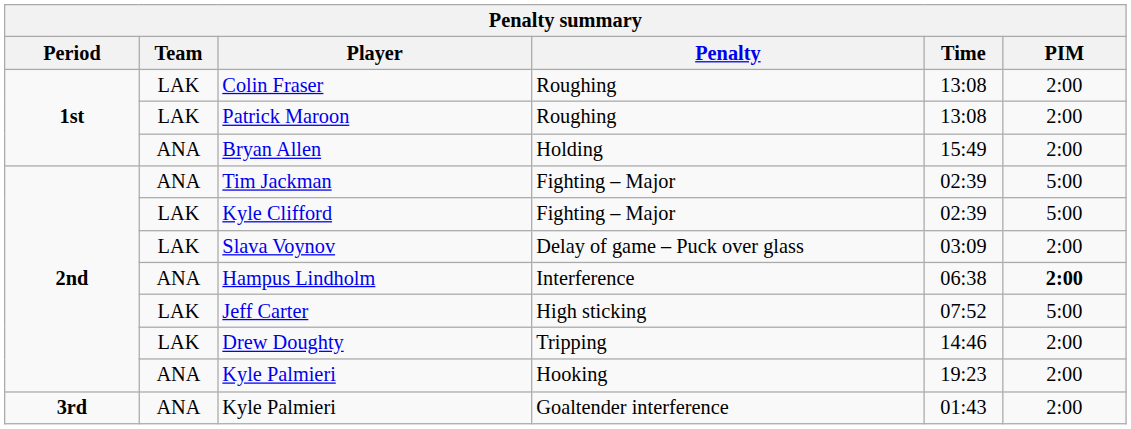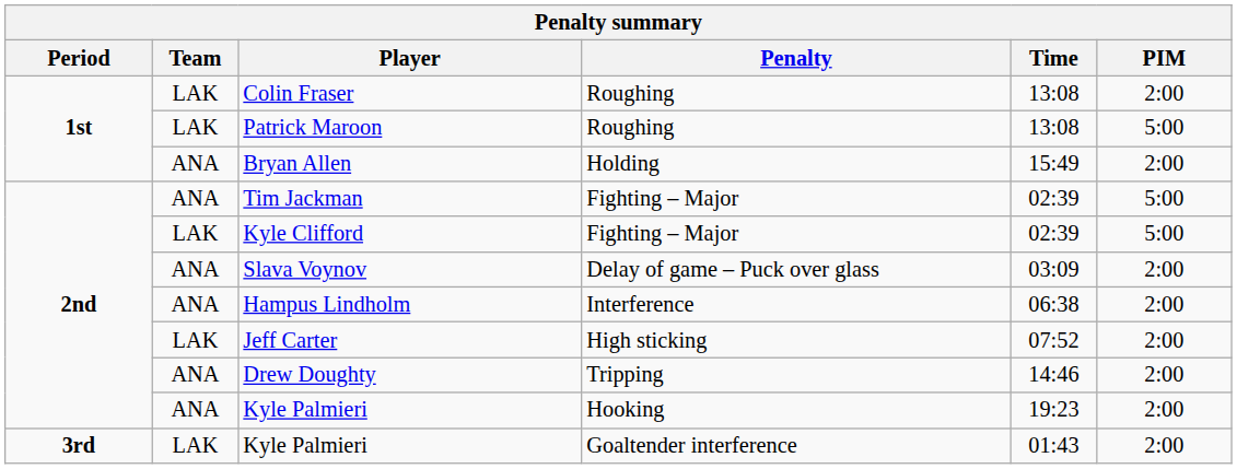 <table style="width:100%;" class="wikitable">
 <tr>
 <th colspan=6>Penalty summary</th>
 </tr>
 <tr>
 <th style="width:12%;">Period</th>
 <th style="width:7%;">Team</th>
 <th style="width:28%;">Player</th>
 <th style="width:35%;"><a href='#'>Penalty</a></th>
 <th style="width:7%;">Time</th>
 <th style="width:11%;">PIM</th>
 </tr>
 <tr>
 <td style="text-align:center;"  rowspan="3"><strong>1st</strong></td>
 <td align=center>LAK</td>
 <td><a href='#'>Colin Fraser</a></td>
 <td>Roughing</td>
 <td align=center>13:08</td>
 <td align=center>2:00</td>
 </tr>
 <tr>
 <td align=center>LAK</td>
 <td><a href='#'>Patrick Maroon</a></td>
 <td>Roughing</td>
 <td align=center>13:08</td>
-<td align=center>2:00</td>
+<td align=center>5:00</td>
 </tr>
 <tr>
 <td align=center>ANA</td>
 <td><a href='#'>Bryan Allen</a></td>
 <td>Holding</td>
 <td align=center>15:49</td>
 <td align=center>2:00</td>
 </tr>
 <tr>
 <td style="text-align:center;" rowspan="7"><strong>2nd</strong></td>
 <td align=center>ANA</td>
 <td><a href='#'>Tim Jackman</a></td>
 <td>Fighting – Major</td>
 <td align=center>02:39</td>
 <td align=center>5:00</td>
 </tr>
 <tr>
 <td align=center>LAK</td>
 <td><a href='#'>Kyle Clifford</a></td>
 <td>Fighting – Major</td>
 <td align=center>02:39</td>
 <td align=center>5:00</td>
 </tr>
 <tr>
-<td align=center>LAK</td>
+<td align=center>ANA</td>
 <td><a href='#'>Slava Voynov</a></td>
 <td>Delay of game – Puck over glass</td>
 <td align=center>03:09</td>
 <td align=center>2:00</td>
 </tr>
 <tr>
 <td align=center>ANA</td>
 <td><a href='#'>Hampus Lindholm</a></td>
 <td>Interference</td>
 <td align=center>06:38</td>
-<td align=center><strong>2:00</strong></td>
+<td align=center>2:00</td>
 </tr>
 <tr>
 <td align=center>LAK</td>
 <td><a href='#'>Jeff Carter</a></td>
 <td>High sticking</td>
 <td align=center>07:52</td>
-<td align=center>5:00</td>
+<td align=center>2:00</td>
 </tr>
 <tr>
-<td align=center>LAK</td>
+<td align=center>ANA</td>
 <td><a href='#'>Drew Doughty</a></td>
 <td>Tripping</td>
 <td align=center>14:46</td>
 <td align=center>2:00</td>
 </tr>
 <tr>
 <td align=center>ANA</td>
 <td><a href='#'>Kyle Palmieri</a></td>
 <td>Hooking</td>
 <td align=center>19:23</td>
 <td align=center>2:00</td>
 </tr>
 <tr>
 <td style="text-align:center;"><strong>3rd</strong></td>
-<td align=center>ANA</td>
+<td align=center>LAK</td>
 <td>Kyle Palmieri</td>
 <td>Goaltender interference</td>
 <td align=center>01:43</td>
 <td align=center>2:00</td>
 </tr>
 </table>
